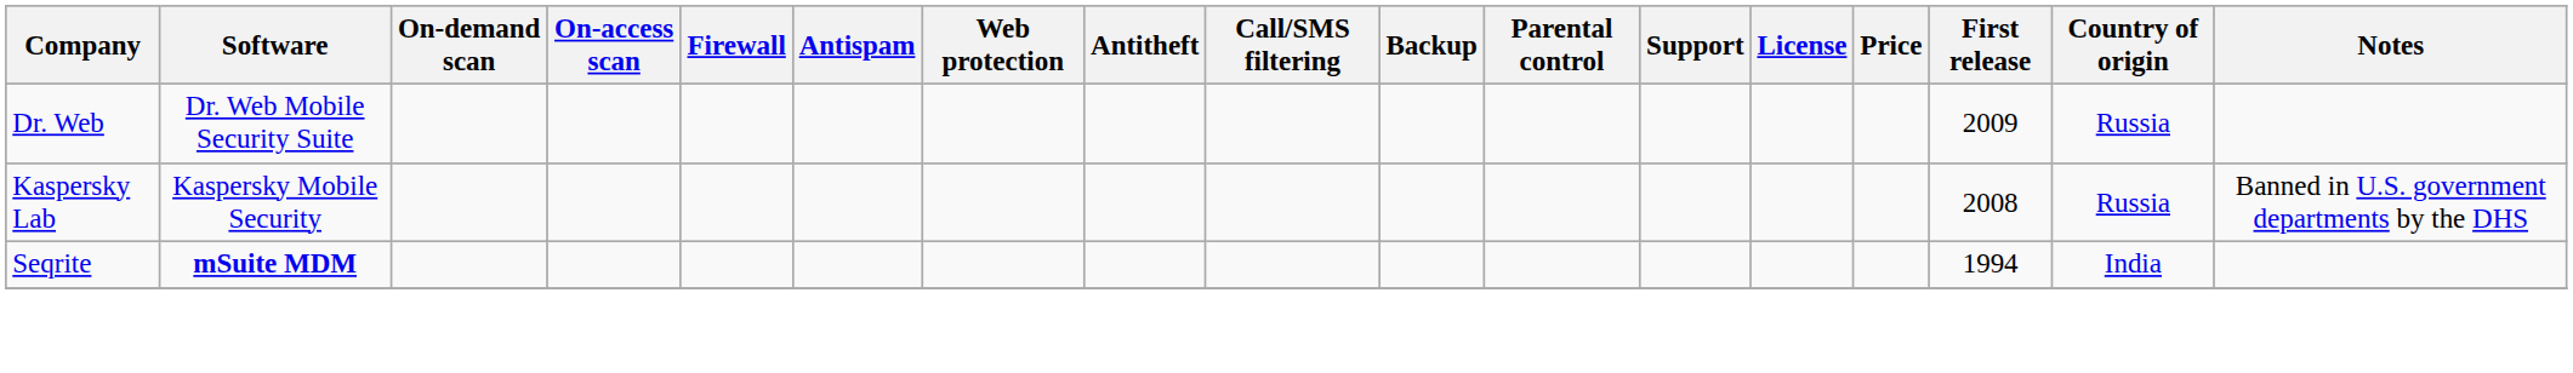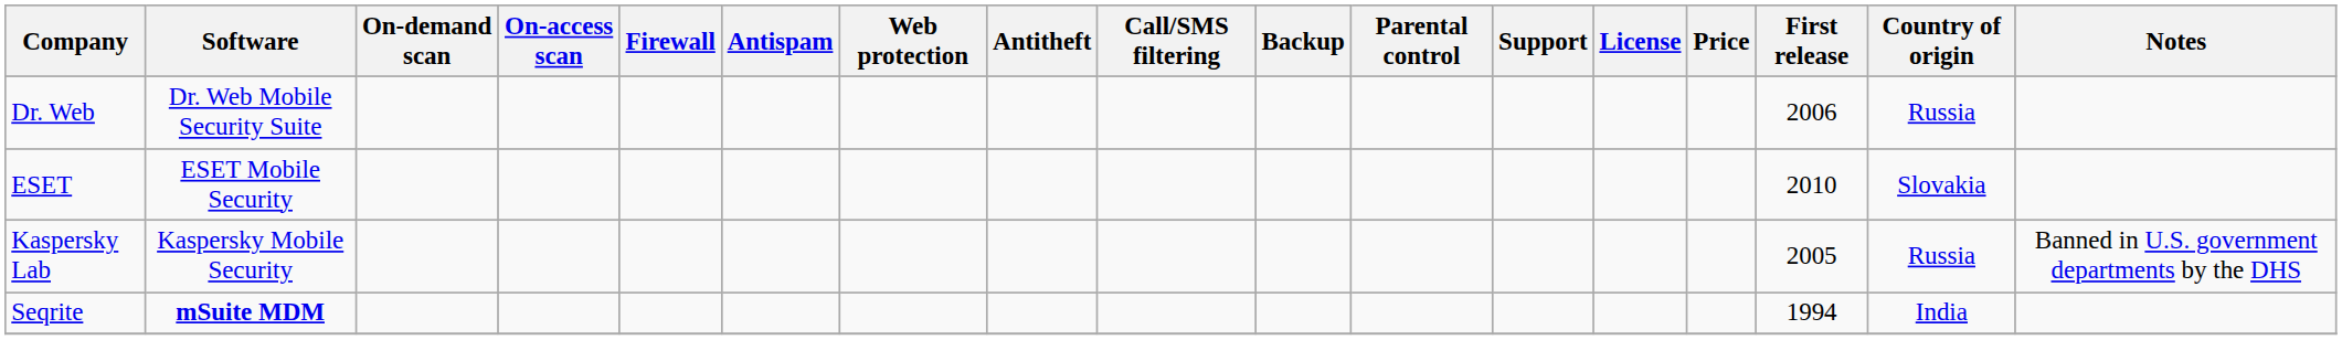 <table class="wikitable sortable sort-under" style="font-size: 85%; text-align: center; width: auto;">
 <tr>
 <th>Company</th>
 <th>Software</th>
 <th>On-demand scan</th>
 <th><a href='#'>On-access scan</a></th>
 <th><a href='#'>Firewall</a></th>
 <th><a href='#'>Antispam</a></th>
 <th>Web protection</th>
 <th>Antitheft</th>
 <th>Call/SMS filtering</th>
 <th>Backup</th>
 <th>Parental control</th>
 <th>Support</th>
 <th><a href='#'>License</a></th>
 <th>Price</th>
 <th>First release</th>
 <th>Country of origin</th>
 <th>Notes</th>
 </tr>
 <tr>
 <td align=left><a href='#'>Dr. Web</a></td>
 <td><a href='#'>Dr. Web Mobile Security Suite</a></td>
 <td></td>
 <td></td>
 <td></td>
 <td></td>
 <td></td>
 <td></td>
 <td></td>
 <td></td>
 <td></td>
 <td></td>
 <td></td>
 <td></td>
-<td>2009</td>
+<td>2006</td>
 <td><a href='#'>Russia</a></td>
+<td></td>
+</tr>
+<tr>
+<td align=left><a href='#'>ESET</a></td>
+<td><a href='#'>ESET Mobile Security</a></td>
+<td></td>
+<td></td>
+<td></td>
+<td></td>
+<td></td>
+<td></td>
+<td></td>
+<td></td>
+<td></td>
+<td></td>
+<td></td>
+<td></td>
+<td>2010</td>
+<td><a href='#'>Slovakia</a></td>
 <td></td>
 </tr>
 <tr>
 <td align=left><a href='#'>Kaspersky Lab</a></td>
 <td><a href='#'>Kaspersky Mobile Security</a></td>
 <td></td>
 <td></td>
 <td></td>
 <td></td>
 <td></td>
 <td></td>
 <td></td>
 <td></td>
 <td></td>
 <td></td>
 <td></td>
 <td></td>
-<td>2008</td>
+<td>2005</td>
 <td><a href='#'>Russia</a></td>
 <td>Banned in <a href='#'>U.S. government departments</a> by the <a href='#'>DHS</a></td>
 </tr>
 <tr>
 <td align=left><a href='#'>Seqrite</a></td>
 <td><strong><a href='#'>mSuite MDM</a></strong></td>
 <td></td>
 <td></td>
 <td></td>
 <td></td>
 <td></td>
 <td></td>
 <td></td>
 <td></td>
 <td></td>
 <td></td>
 <td></td>
 <td></td>
 <td>1994</td>
 <td><a href='#'>India</a></td>
 <td></td>
 </tr>
 <tr>
 </tr>
 </table>
